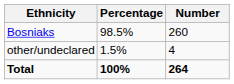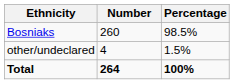 <table class="wikitable">
 <tr>
 <th width="100px">Ethnicity</th>
+<th width="80px">Number</th>
 <th width="80px">Percentage</th>
-<th width="80px">Number</th>
 </tr>
 <tr>
 <td><a href='#'>Bosniaks</a></td>
+<td>260</td>
 <td>98.5%</td>
-<td>260</td>
 </tr>
 <tr>
 <td>other/undeclared</td>
+<td>4</td>
 <td>1.5%</td>
-<td>4</td>
 </tr>
 <tr>
 <td><strong>Total</strong></td>
+<td><strong>264</strong></td>
 <td><strong>100%</strong></td>
-<td><strong>264</strong></td>
 </tr>
 </table>
